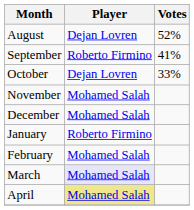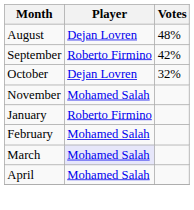 <table class="wikitable" style="text-align:left">
 <tr>
 <th>Month</th>
 <th>Player</th>
 <th>Votes</th>
 </tr>
 <tr>
 <td>August</td>
 <td> <a href='#'>Dejan Lovren</a></td>
-<td>52%</td>
+<td>48%</td>
 </tr>
 <tr>
 <td>September</td>
 <td> <a href='#'>Roberto Firmino</a></td>
-<td>41%</td>
+<td>42%</td>
 </tr>
 <tr>
 <td>October</td>
 <td> <a href='#'>Dejan Lovren</a></td>
-<td>33%</td>
+<td>32%</td>
 </tr>
 <tr>
 <td>November</td>
-<td> <a href='#'>Mohamed Salah</a></td>
-<td></td>
-</tr>
-<tr>
-<td>December</td>
 <td> <a href='#'>Mohamed Salah</a></td>
 <td></td>
 </tr>
 <tr>
 <td>January</td>
 <td> <a href='#'>Roberto Firmino</a></td>
 <td></td>
 </tr>
 <tr>
 <td>February</td>
 <td> <a href='#'>Mohamed Salah</a></td>
 <td></td>
 </tr>
 <tr>
 <td>March</td>
 <td style="background: lavender;"> <a href='#'>Mohamed Salah</a></td>
 <td></td>
 </tr>
 <tr>
 <td>April</td>
-<td style="background: khaki;"> <a href='#'>Mohamed Salah</a></td>
+<td> <a href='#'>Mohamed Salah</a></td>
 <td></td>
 </tr>
 <tr>
 </tr>
 </table>
